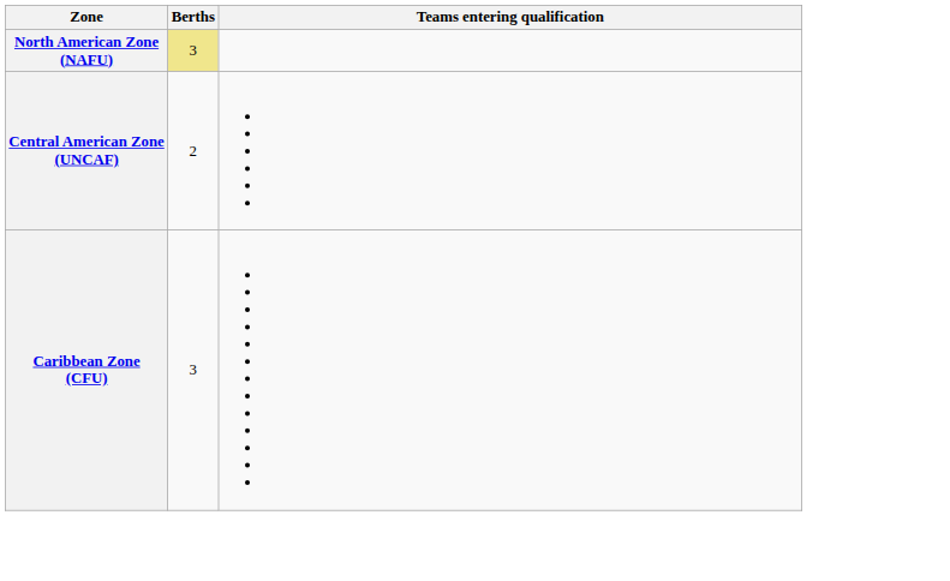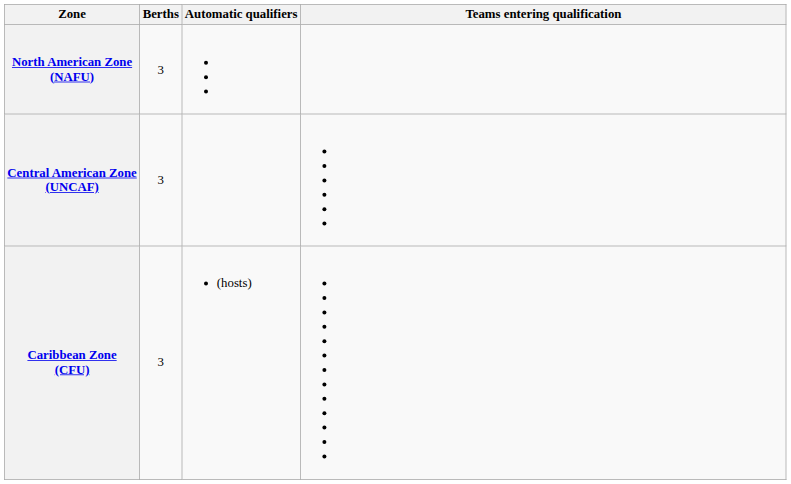 <table class="wikitable">
 <tr>
 <th>Zone</th>
 <th>Berths</th>
+<th>Automatic qualifiers</th>
 <th width=600>Teams entering qualification</th>
 </tr>
 <tr>
 <th><a href='#'>North American Zone<br>(NAFU)</a></th>
-<td align=center style="background: khaki;">3</td>
+<td align=center>3</td>
+<td valign=top><br><ul><li><strong></strong></li><li><strong></strong></li><li><strong></strong></li></ul></td>
 <td valign=top></td>
 </tr>
 <tr>
 <th><a href='#'>Central American Zone<br>(UNCAF)</a></th>
-<td align=center>2</td>
+<td align=center>3</td>
+<td valign=top></td>
 <td valign=top><br><ul><li></li><li><strong></strong></li><li></li><li></li><li><strong></strong></li><li></li></ul></td>
 </tr>
 <tr>
 <th><a href='#'>Caribbean Zone<br>(CFU)</a></th>
 <td align=center>3</td>
+<td valign=top><br><ul><li><strong></strong> (hosts)</li></ul></td>
 <td valign=top><br><ul><li></li><li></li><li></li><li></li><li></li><li></li><li></li><li></li><li><strong></strong></li><li><strong></strong></li><li></li><li></li><li></li></ul></td>
 </tr>
 </table>
